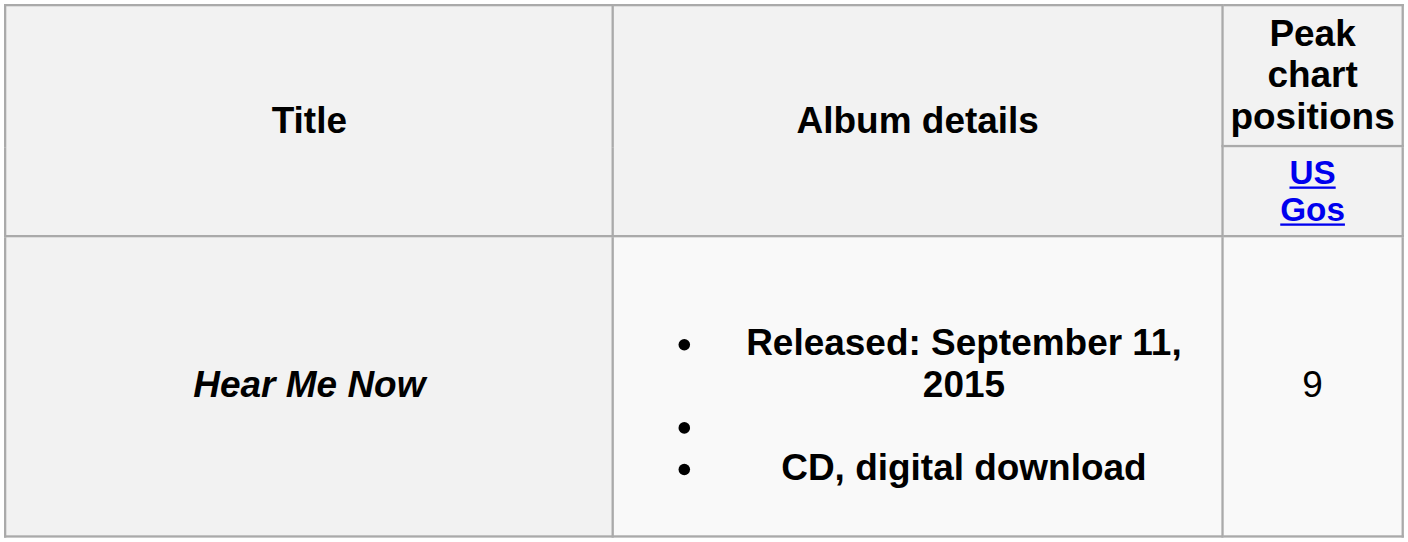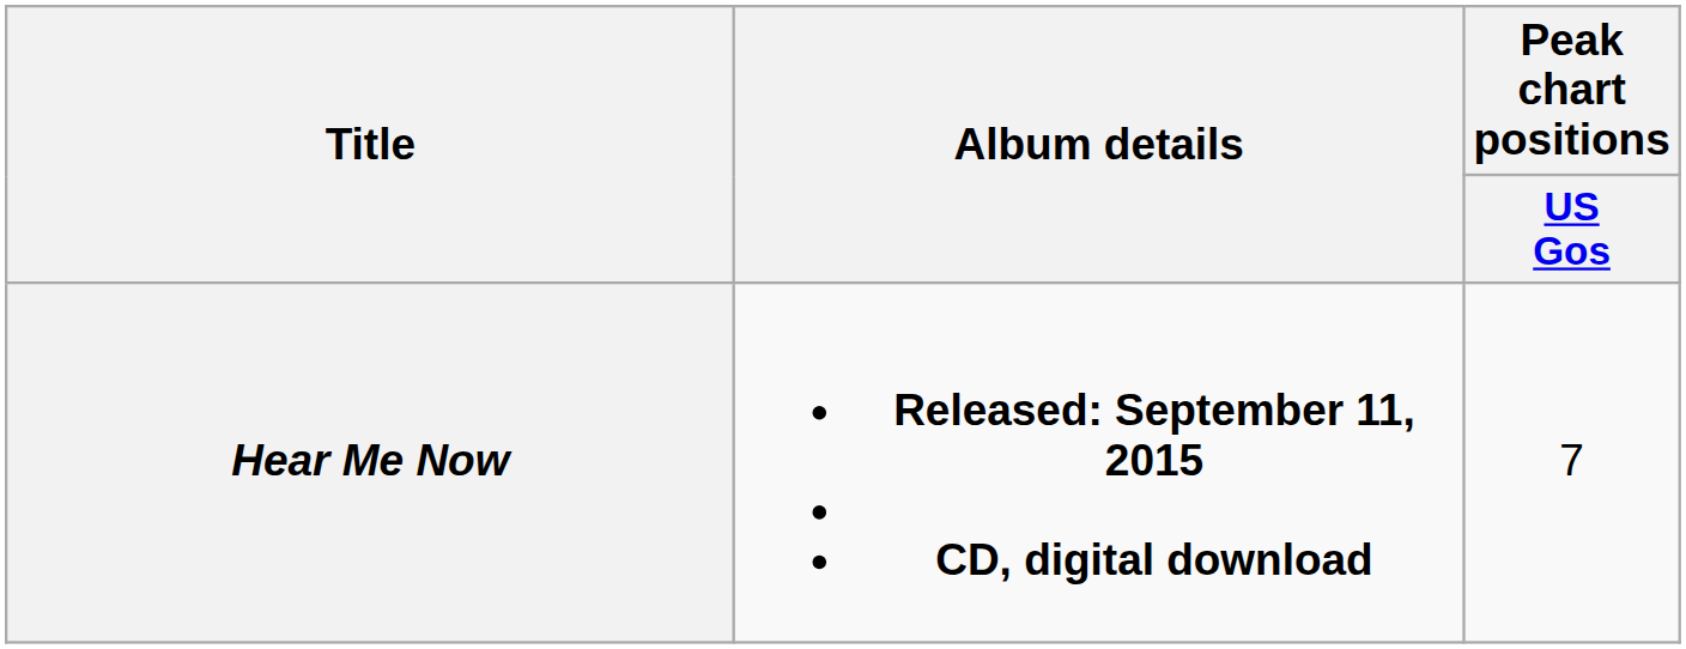 <table class="wikitable plainrowheaders" style="text-align:center;">
 <tr>
 <th scope="col" rowspan="2" style="width:16em;">Title</th>
 <th scope="col" rowspan="2" style="width:16em;">Album details</th>
 <th scope="col" colspan="1">Peak chart positions</th>
 </tr>
 <tr>
 <th style="width:3em; font-size:90%"><a href='#'>US<br>Gos</a></th>
 </tr>
 <tr>
 <th scope="row"><em>Hear Me Now</em></th>
 <td><strong><br><ul><li>Released: September 11, 2015</li><li></li><li>CD, digital download</li></ul></strong></td>
-<td>9</td>
+<td>7</td>
 </tr>
 </table>
